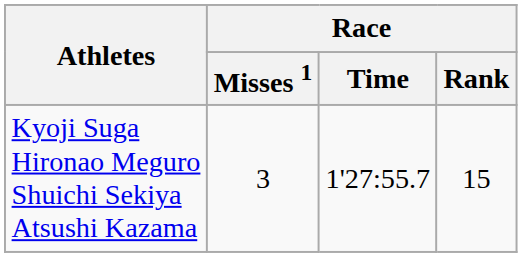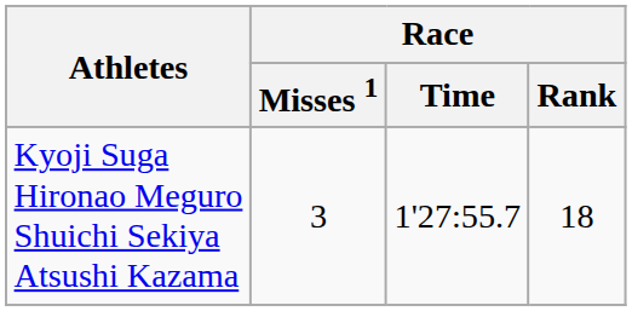 <table class="wikitable" border="1" style="font-size:90%">
 <tr>
 <th rowspan=2>Athletes</th>
 <th colspan=3>Race</th>
 </tr>
 <tr>
 <th>Misses <sup>1</sup></th>
 <th>Time</th>
 <th>Rank</th>
 </tr>
 <tr>
 <td><a href='#'>Kyoji Suga</a><br><a href='#'>Hironao Meguro</a><br><a href='#'>Shuichi Sekiya</a><br><a href='#'>Atsushi Kazama</a></td>
 <td align=center>3</td>
 <td align=center>1'27:55.7</td>
-<td align=center>15</td>
+<td align=center>18</td>
 </tr>
 </table>
